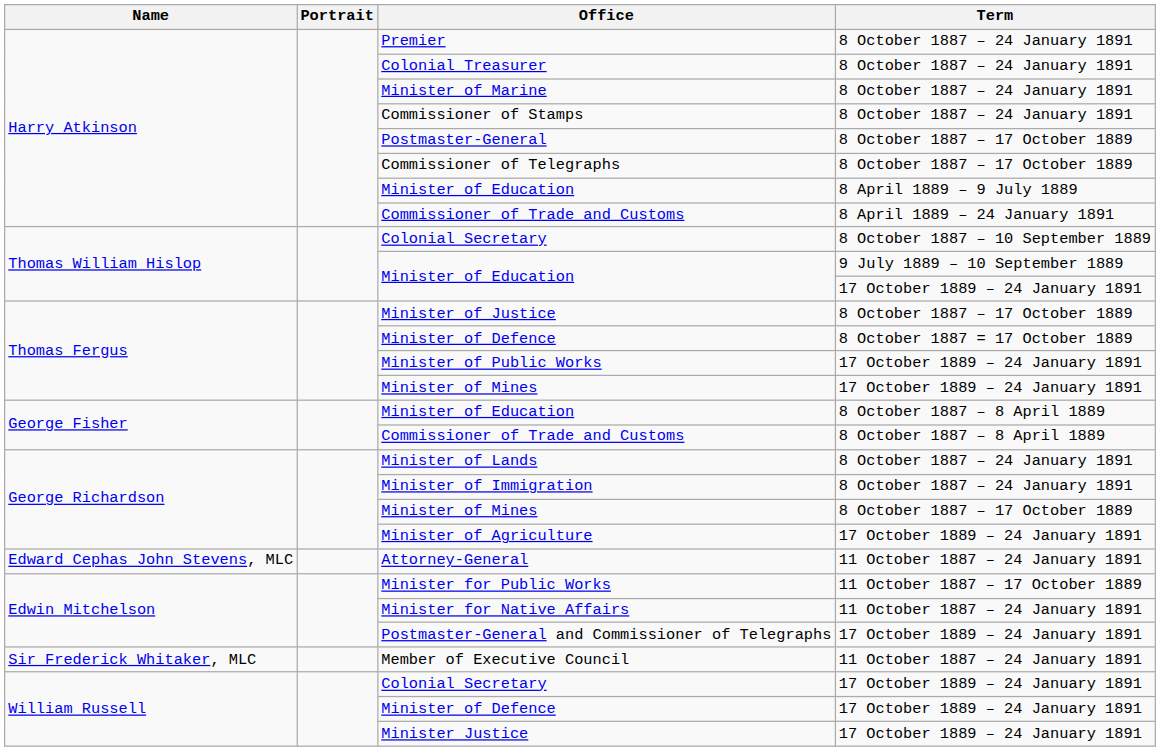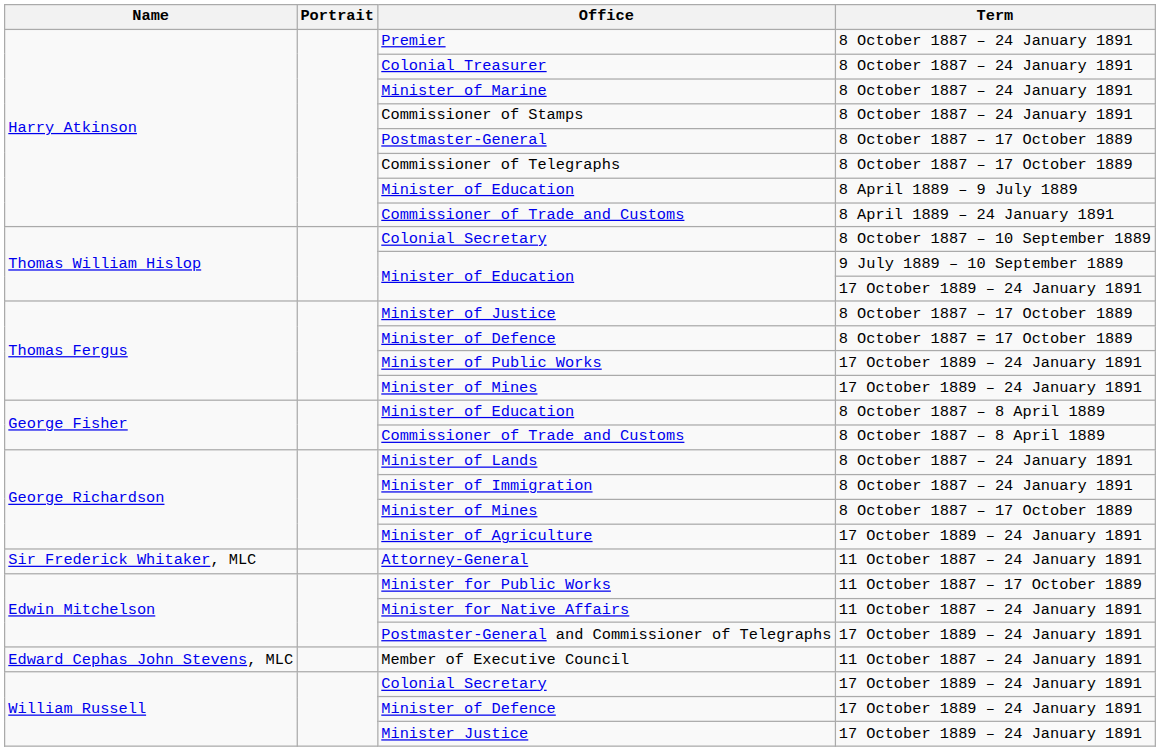 <table class="wikitable" style="font-size: 95%;">
 <tr>
 <th>Name</th>
 <th>Portrait</th>
 <th>Office</th>
 <th>Term</th>
 </tr>
 <tr>
 <td rowspan=8><a href='#'>Harry Atkinson</a></td>
 <td rowspan=8></td>
 <td><a href='#'>Premier</a></td>
 <td>8 October 1887 – 24 January 1891</td>
 </tr>
 <tr>
 <td><a href='#'>Colonial Treasurer</a></td>
 <td>8 October 1887 – 24 January 1891</td>
 </tr>
 <tr>
 <td><a href='#'>Minister of Marine</a></td>
 <td>8 October 1887 – 24 January 1891</td>
 </tr>
 <tr>
 <td>Commissioner of Stamps</td>
 <td>8 October 1887 – 24 January 1891</td>
 </tr>
 <tr>
 <td><a href='#'>Postmaster-General</a></td>
 <td>8 October 1887 – 17 October 1889</td>
 </tr>
 <tr>
 <td>Commissioner of Telegraphs</td>
 <td>8 October 1887 – 17 October 1889</td>
 </tr>
 <tr>
 <td><a href='#'>Minister of Education</a></td>
 <td>8 April 1889 – 9 July 1889</td>
 </tr>
 <tr>
 <td><a href='#'>Commissioner of Trade and Customs</a></td>
 <td>8 April 1889 – 24 January 1891</td>
 </tr>
 <tr>
 <td rowspan=3><a href='#'>Thomas William Hislop</a></td>
 <td rowspan=3></td>
 <td><a href='#'>Colonial Secretary</a></td>
 <td>8 October 1887 – 10 September 1889</td>
 </tr>
 <tr>
 <td rowspan=2><a href='#'>Minister of Education</a></td>
 <td>9 July 1889 – 10 September 1889</td>
 </tr>
 <tr>
 <td>17 October 1889 – 24 January 1891</td>
 </tr>
 <tr>
 <td rowspan="4"><a href='#'>Thomas Fergus</a></td>
 <td rowspan="4"></td>
 <td><a href='#'>Minister of Justice</a></td>
 <td>8 October 1887 – 17 October 1889</td>
 </tr>
 <tr>
 <td><a href='#'>Minister of Defence</a></td>
 <td>8 October 1887 = 17 October 1889</td>
 </tr>
 <tr>
 <td><a href='#'>Minister of Public Works</a></td>
 <td>17 October 1889 – 24 January 1891</td>
 </tr>
 <tr>
 <td><a href='#'>Minister of Mines</a></td>
 <td>17 October 1889 – 24 January 1891</td>
 </tr>
 <tr>
 <td rowspan=2><a href='#'>George Fisher</a></td>
 <td rowspan=2></td>
 <td><a href='#'>Minister of Education</a></td>
 <td>8 October 1887 – 8 April 1889</td>
 </tr>
 <tr>
 <td><a href='#'>Commissioner of Trade and Customs</a></td>
 <td>8 October 1887 – 8 April 1889</td>
 </tr>
 <tr>
 <td rowspan=4><a href='#'>George Richardson</a></td>
 <td rowspan=4></td>
 <td><a href='#'>Minister of Lands</a></td>
 <td>8 October 1887 – 24 January 1891</td>
 </tr>
 <tr>
 <td><a href='#'>Minister of Immigration</a></td>
 <td>8 October 1887 – 24 January 1891</td>
 </tr>
 <tr>
 <td><a href='#'>Minister of Mines</a></td>
 <td>8 October 1887 – 17 October 1889</td>
 </tr>
 <tr>
 <td><a href='#'>Minister of Agriculture</a></td>
 <td>17 October 1889 – 24 January 1891</td>
 </tr>
 <tr>
-<td><a href='#'>Edward Cephas John Stevens</a>, MLC</td>
+<td><a href='#'>Sir Frederick Whitaker</a>, MLC</td>
 <td></td>
 <td><a href='#'>Attorney-General</a></td>
 <td>11 October 1887 – 24 January 1891</td>
 </tr>
 <tr>
 <td rowspan=3><a href='#'>Edwin Mitchelson</a></td>
 <td rowspan=3></td>
 <td><a href='#'>Minister for Public Works</a></td>
 <td>11 October 1887 – 17 October 1889</td>
 </tr>
 <tr>
 <td><a href='#'>Minister for Native Affairs</a></td>
 <td>11 October 1887 – 24 January 1891</td>
 </tr>
 <tr>
 <td><a href='#'>Postmaster-General</a> and Commissioner of Telegraphs</td>
 <td>17 October 1889 – 24 January 1891</td>
 </tr>
 <tr>
-<td><a href='#'>Sir Frederick Whitaker</a>, MLC</td>
+<td><a href='#'>Edward Cephas John Stevens</a>, MLC</td>
 <td></td>
 <td>Member of Executive Council</td>
 <td>11 October 1887 – 24 January 1891</td>
 </tr>
 <tr>
 <td rowspan=3><a href='#'>William Russell</a></td>
 <td rowspan=3></td>
 <td><a href='#'>Colonial Secretary</a></td>
 <td>17 October 1889 – 24 January 1891</td>
 </tr>
 <tr>
 <td><a href='#'>Minister of Defence</a></td>
 <td>17 October 1889 – 24 January 1891</td>
 </tr>
 <tr>
 <td><a href='#'>Minister Justice</a></td>
 <td>17 October 1889 – 24 January 1891</td>
 </tr>
 </table>
